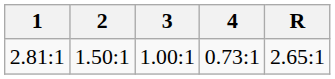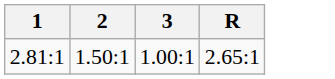 <table class=wikitable>
 <tr>
 <th>1</th>
 <th>2</th>
 <th>3</th>
-<th>4</th>
 <th>R</th>
 </tr>
 <tr>
 <td>2.81:1</td>
 <td>1.50:1</td>
 <td>1.00:1</td>
-<td>0.73:1</td>
 <td>2.65:1</td>
 </tr>
 </table>
